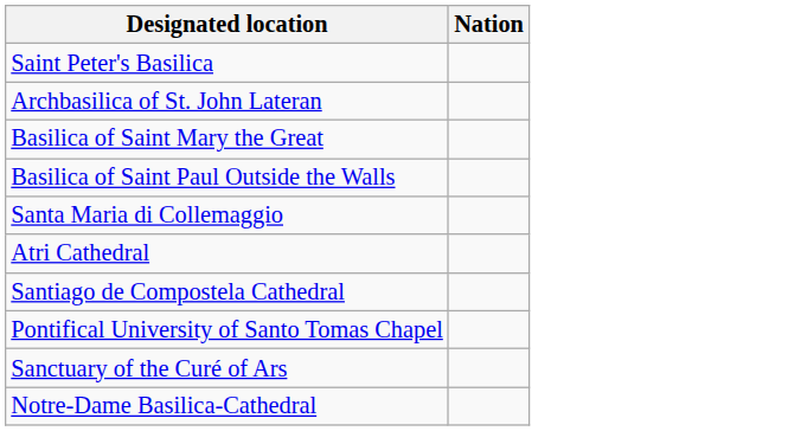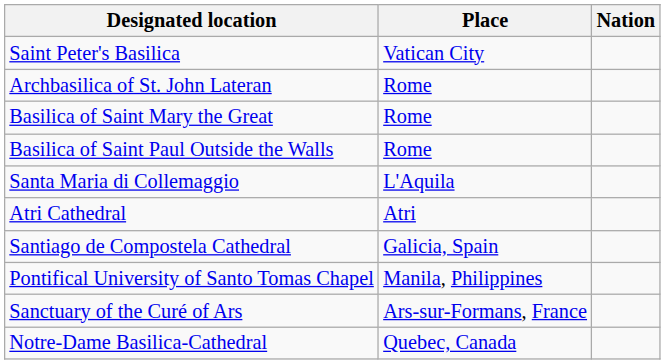 <table class="wikitable" style="text-align:center">
 <tr>
 <th>Designated location</th>
+<th>Place</th>
 <th>Nation</th>
 </tr>
 <tr>
 <td align=left><a href='#'>Saint Peter's Basilica</a></td>
+<td align=left><a href='#'>Vatican City</a></td>
 <td></td>
 </tr>
 <tr>
 <td align=left><a href='#'>Archbasilica of St. John Lateran</a></td>
+<td align=left><a href='#'>Rome</a></td>
 <td></td>
 </tr>
 <tr>
 <td align=left><a href='#'>Basilica of Saint Mary the Great</a></td>
+<td align=left><a href='#'>Rome</a></td>
 <td></td>
 </tr>
 <tr>
 <td align=left><a href='#'>Basilica of Saint Paul Outside the Walls</a></td>
+<td align=left><a href='#'>Rome</a></td>
 <td></td>
 </tr>
 <tr>
 <td align=left><a href='#'>Santa Maria di Collemaggio</a></td>
+<td align=left><a href='#'>L'Aquila</a></td>
 <td></td>
 </tr>
 <tr>
 <td align=left><a href='#'>Atri Cathedral</a></td>
+<td align=left><a href='#'>Atri</a></td>
 <td></td>
 </tr>
 <tr>
 <td align=left><a href='#'>Santiago de Compostela Cathedral</a></td>
+<td align=left><a href='#'>Galicia, Spain</a></td>
 <td></td>
 </tr>
 <tr>
 <td align=left><a href='#'>Pontifical University of Santo Tomas Chapel</a></td>
+<td align=left><a href='#'>Manila</a>, <a href='#'>Philippines</a></td>
 <td></td>
 </tr>
 <tr>
 <td align=left><a href='#'>Sanctuary of the Curé of Ars</a></td>
+<td align=left><a href='#'>Ars-sur-Formans</a>, <a href='#'>France</a></td>
 <td></td>
 </tr>
 <tr>
 <td align=left><a href='#'>Notre-Dame Basilica-Cathedral</a></td>
+<td align=left><a href='#'>Quebec, Canada</a></td>
 <td></td>
 </tr>
 </table>
